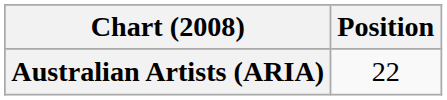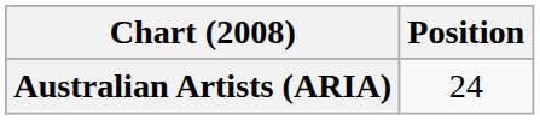 <table class="wikitable plainrowheaders" style="text-align:center">
 <tr>
 <th scope="col">Chart (2008)</th>
 <th scope="col">Position</th>
 </tr>
 <tr>
 <th scope="row">Australian Artists (ARIA)</th>
-<td align="center">22</td>
+<td align="center">24</td>
 </tr>
 </table>
